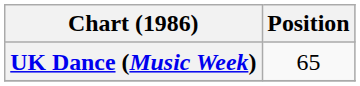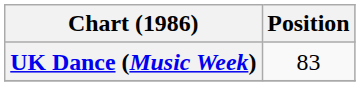 <table class="wikitable plainrowheaders" style="text-align:center">
 <tr>
 <th scope="col">Chart (1986)</th>
 <th scope="col">Position</th>
 </tr>
 <tr>
 <th scope="row"><a href='#'>UK Dance</a> (<em><a href='#'>Music Week</a></em>)</th>
-<td align="center">65</td>
+<td align="center">83</td>
 </tr>
 <tr>
 </tr>
 </table>
